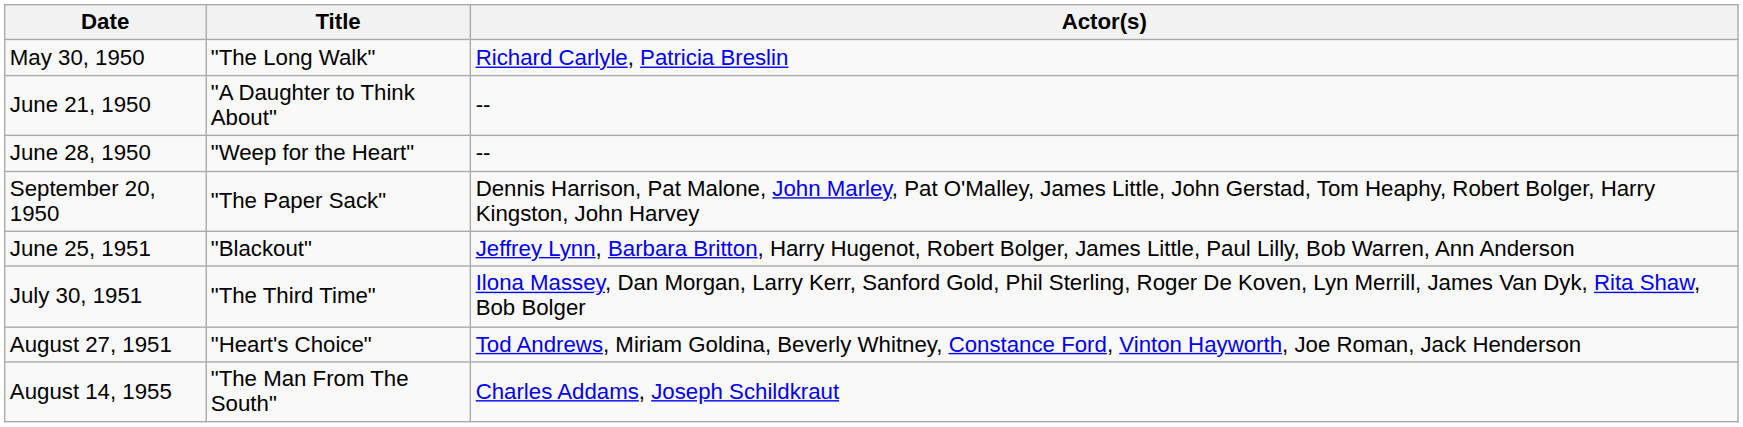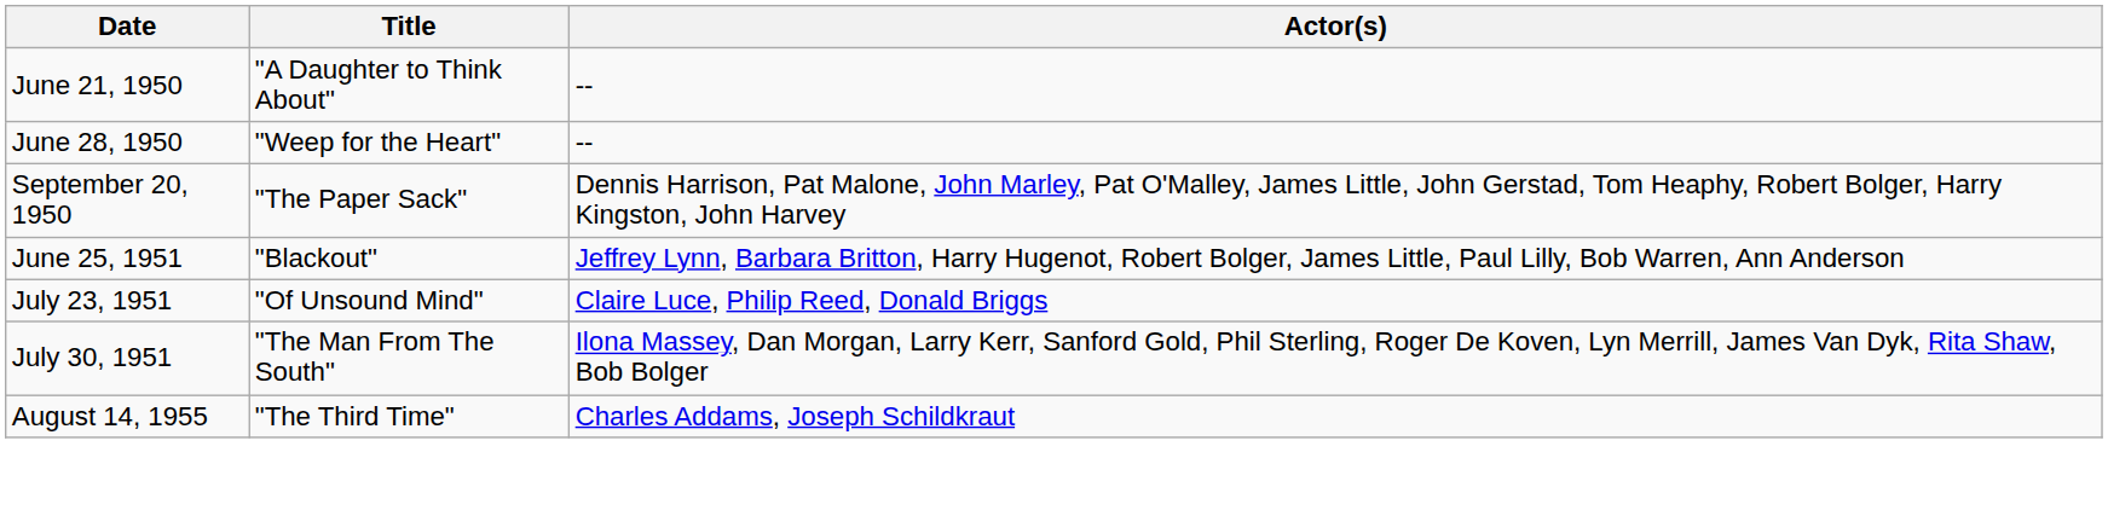 <table class="wikitable">
 <tr>
 <th>Date</th>
 <th>Title</th>
 <th>Actor(s)</th>
-</tr>
-<tr>
-<td>May 30, 1950</td>
-<td>"The Long Walk"</td>
-<td><a href='#'>Richard Carlyle</a>, <a href='#'>Patricia Breslin</a></td>
 </tr>
 <tr>
 <td>June 21, 1950</td>
 <td>"A Daughter to Think About"</td>
 <td>--</td>
 </tr>
 <tr>
 <td>June 28, 1950</td>
 <td>"Weep for the Heart"</td>
 <td>--</td>
 </tr>
 <tr>
 <td>September 20, 1950</td>
 <td>"The Paper Sack"</td>
 <td>Dennis Harrison, Pat Malone, <a href='#'>John Marley</a>, Pat O'Malley, James Little, John Gerstad, Tom Heaphy, Robert Bolger, Harry Kingston, John Harvey</td>
 </tr>
 <tr>
 <td>June 25, 1951</td>
 <td>"Blackout"</td>
 <td><a href='#'>Jeffrey Lynn</a>, <a href='#'>Barbara Britton</a>, Harry Hugenot, Robert Bolger, James Little, Paul Lilly, Bob Warren, Ann Anderson</td>
 </tr>
 <tr>
+<td>July 23, 1951</td>
+<td>"Of Unsound Mind"</td>
+<td><a href='#'>Claire Luce</a>, <a href='#'>Philip Reed</a>, <a href='#'>Donald Briggs</a></td>
+</tr>
+<tr>
 <td>July 30, 1951</td>
-<td>"The Third Time"</td>
+<td>"The Man From The South"</td>
 <td><a href='#'>Ilona Massey</a>, Dan Morgan, Larry Kerr, Sanford Gold, Phil Sterling, Roger De Koven, Lyn Merrill, James Van Dyk, <a href='#'>Rita Shaw</a>, Bob Bolger</td>
 </tr>
 <tr>
-<td>August 27, 1951</td>
-<td>"Heart's Choice"</td>
-<td><a href='#'>Tod Andrews</a>, Miriam Goldina, Beverly Whitney, <a href='#'>Constance Ford</a>, <a href='#'>Vinton Hayworth</a>, Joe Roman, Jack Henderson</td>
-</tr>
-<tr>
 <td>August 14, 1955</td>
-<td>"The Man From The South"</td>
+<td>"The Third Time"</td>
 <td><a href='#'>Charles Addams</a>, <a href='#'>Joseph Schildkraut</a></td>
 </tr>
 </table>
